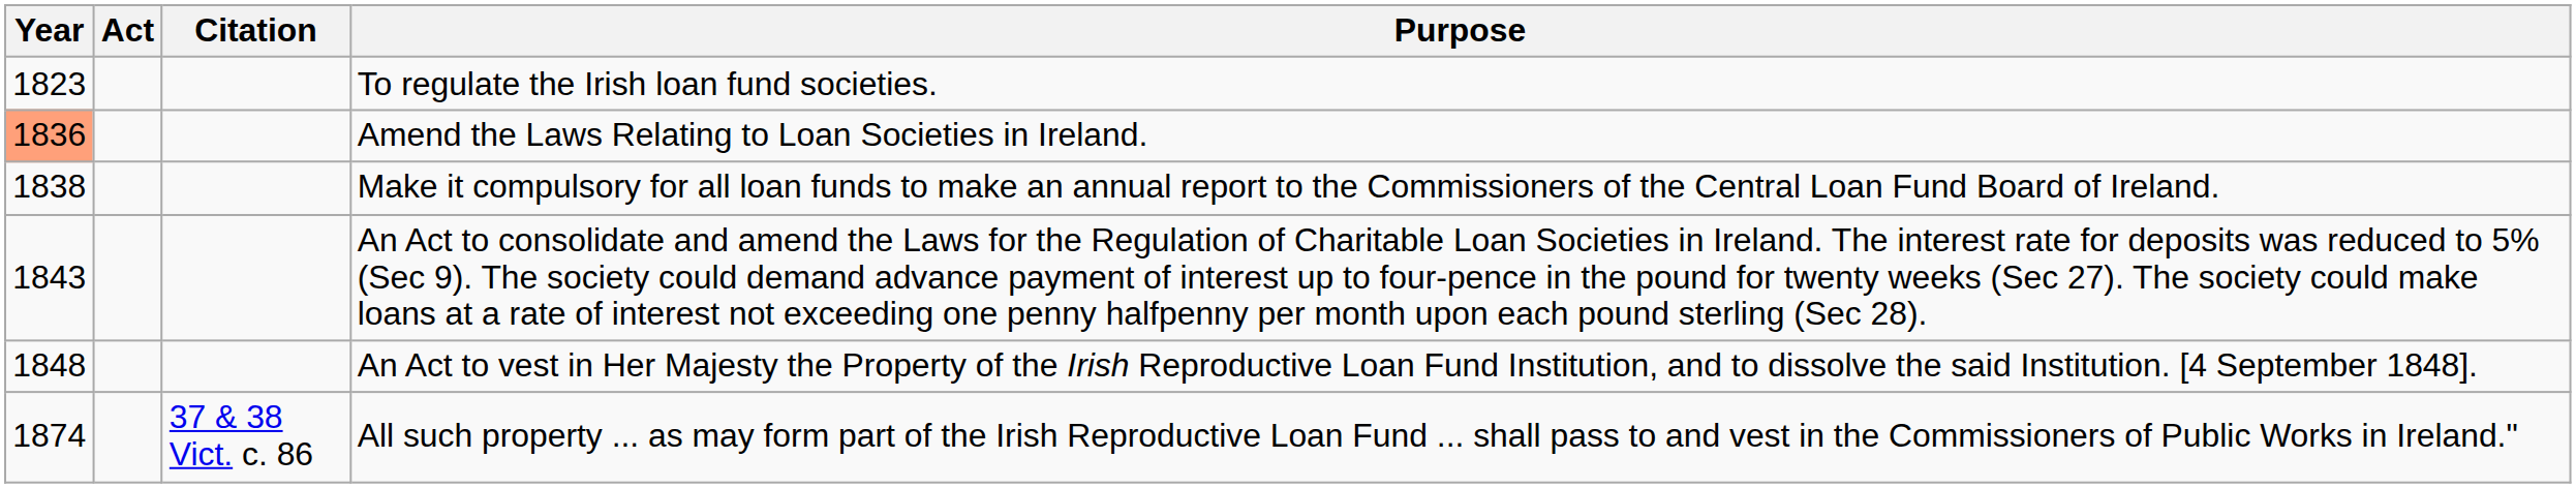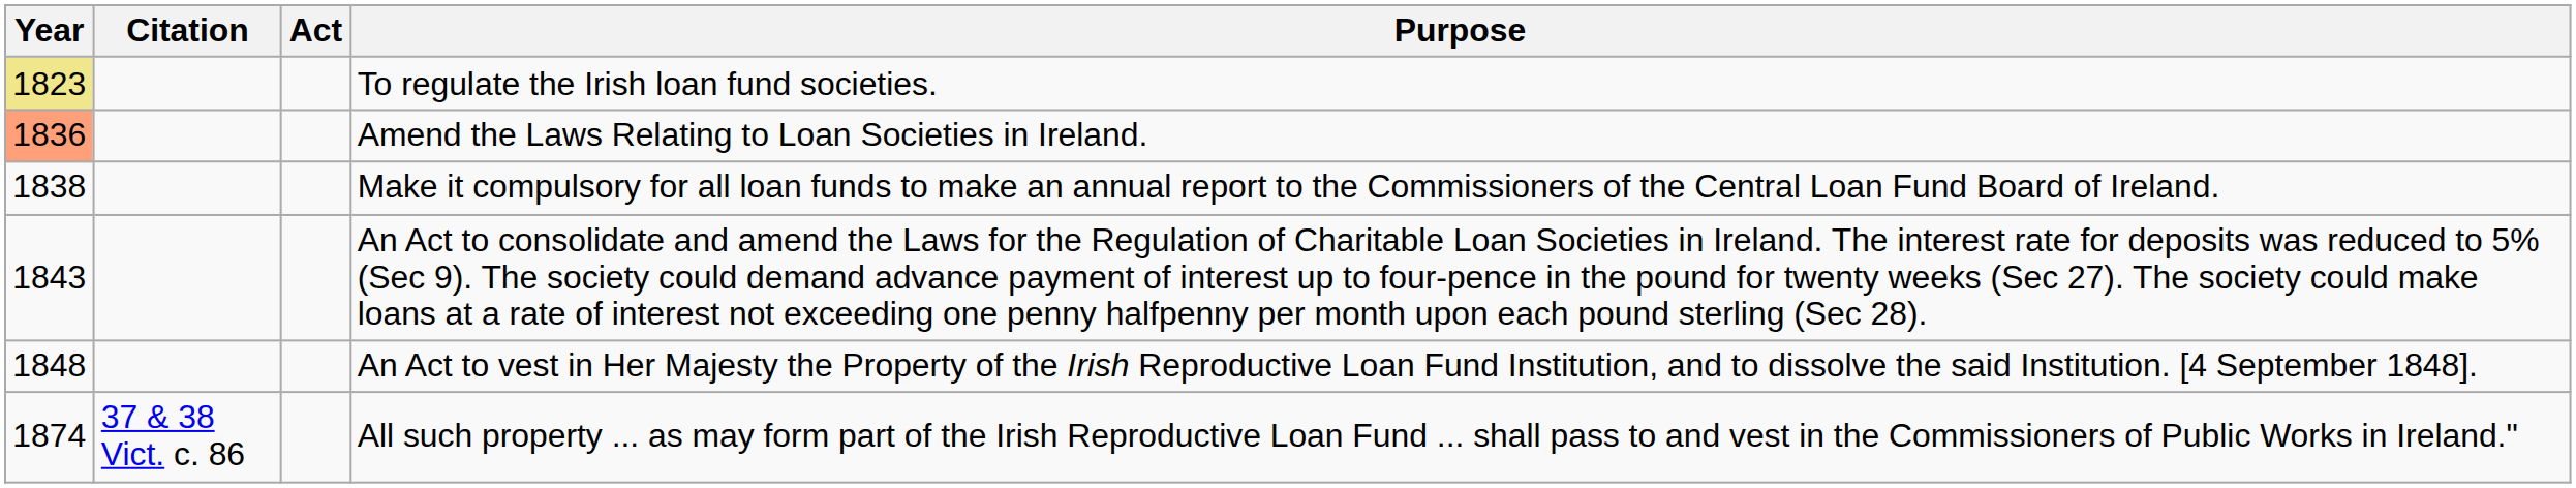 <table class=wikitable>
 <tr>
 <th>Year</th>
+<th>Citation</th>
 <th>Act</th>
-<th>Citation</th>
 <th>Purpose</th>
 </tr>
 <tr>
-<td>1823</td>
+<td style="background: khaki;">1823</td>
 <td></td>
 <td></td>
 <td>To regulate the Irish loan fund societies.</td>
 </tr>
 <tr>
 <td style="background: lightsalmon;">1836</td>
 <td></td>
 <td></td>
 <td>Amend the Laws Relating to Loan Societies in Ireland.</td>
 </tr>
 <tr>
 <td>1838</td>
 <td></td>
 <td></td>
 <td>Make it compulsory for all loan funds to make an annual report to the Commissioners of the Central Loan Fund Board of Ireland.</td>
 </tr>
 <tr>
 <td>1843</td>
 <td></td>
 <td></td>
 <td>An Act to consolidate and amend the Laws for the Regulation of Charitable Loan Societies in Ireland. The interest rate for deposits was reduced to 5% (Sec 9). The society could demand advance payment of interest up to four-pence in the pound for twenty weeks (Sec 27). The society could make loans at a rate of interest not exceeding one penny halfpenny per month upon each pound sterling (Sec 28).</td>
 </tr>
 <tr>
 <td>1848</td>
 <td></td>
 <td></td>
 <td>An Act to vest in Her Majesty the Property of the <em>Irish</em> Reproductive Loan Fund Institution, and to dissolve the said Institution. [4 September 1848].</td>
 </tr>
 <tr>
 <td>1874</td>
+<td><a href='#'>37 & 38 Vict.</a> c. 86</td>
 <td></td>
-<td><a href='#'>37 & 38 Vict.</a> c. 86</td>
 <td>All such property ... as may form part of the Irish Reproductive Loan Fund ... shall pass to and vest in the Commissioners of Public Works in Ireland."</td>
 </tr>
 </table>
